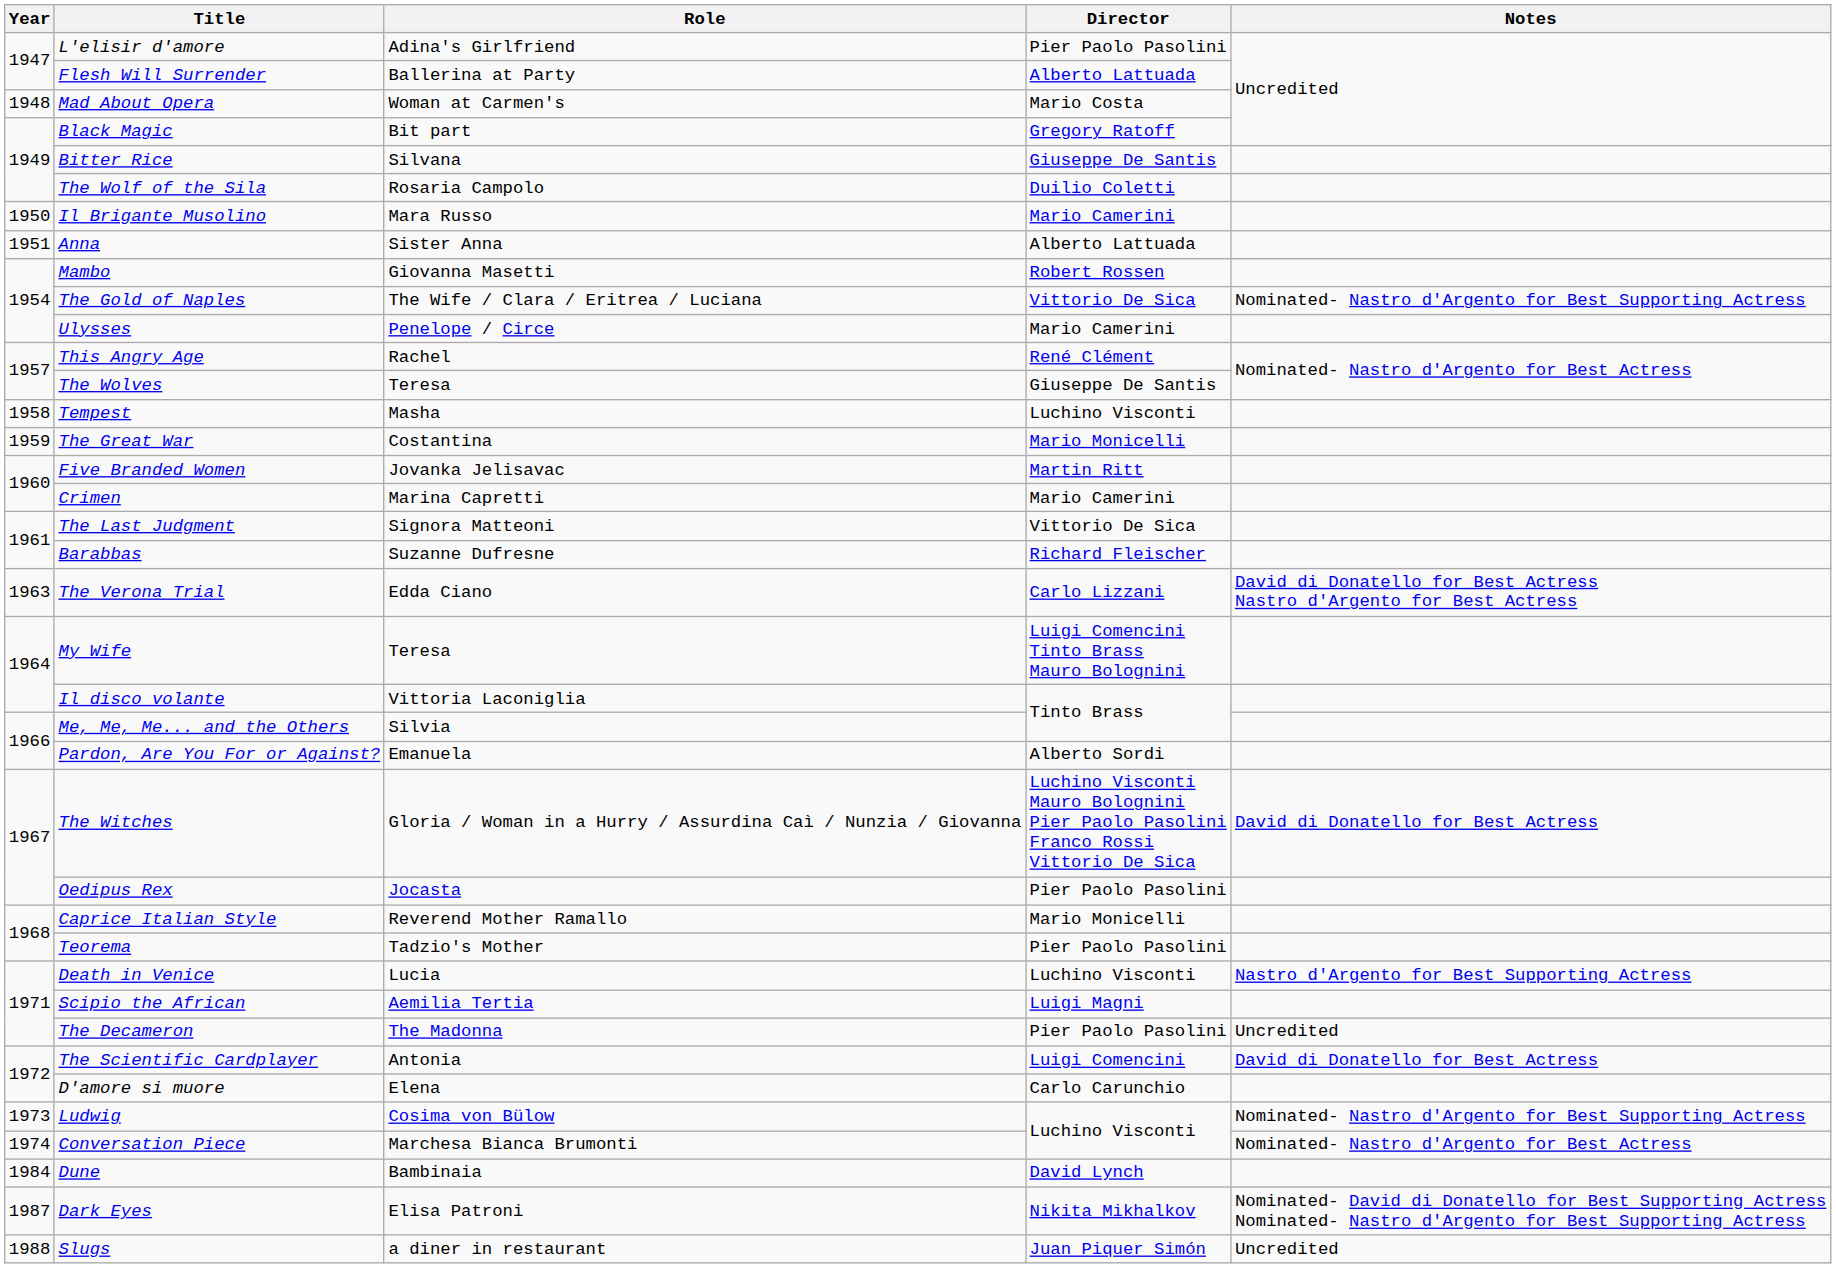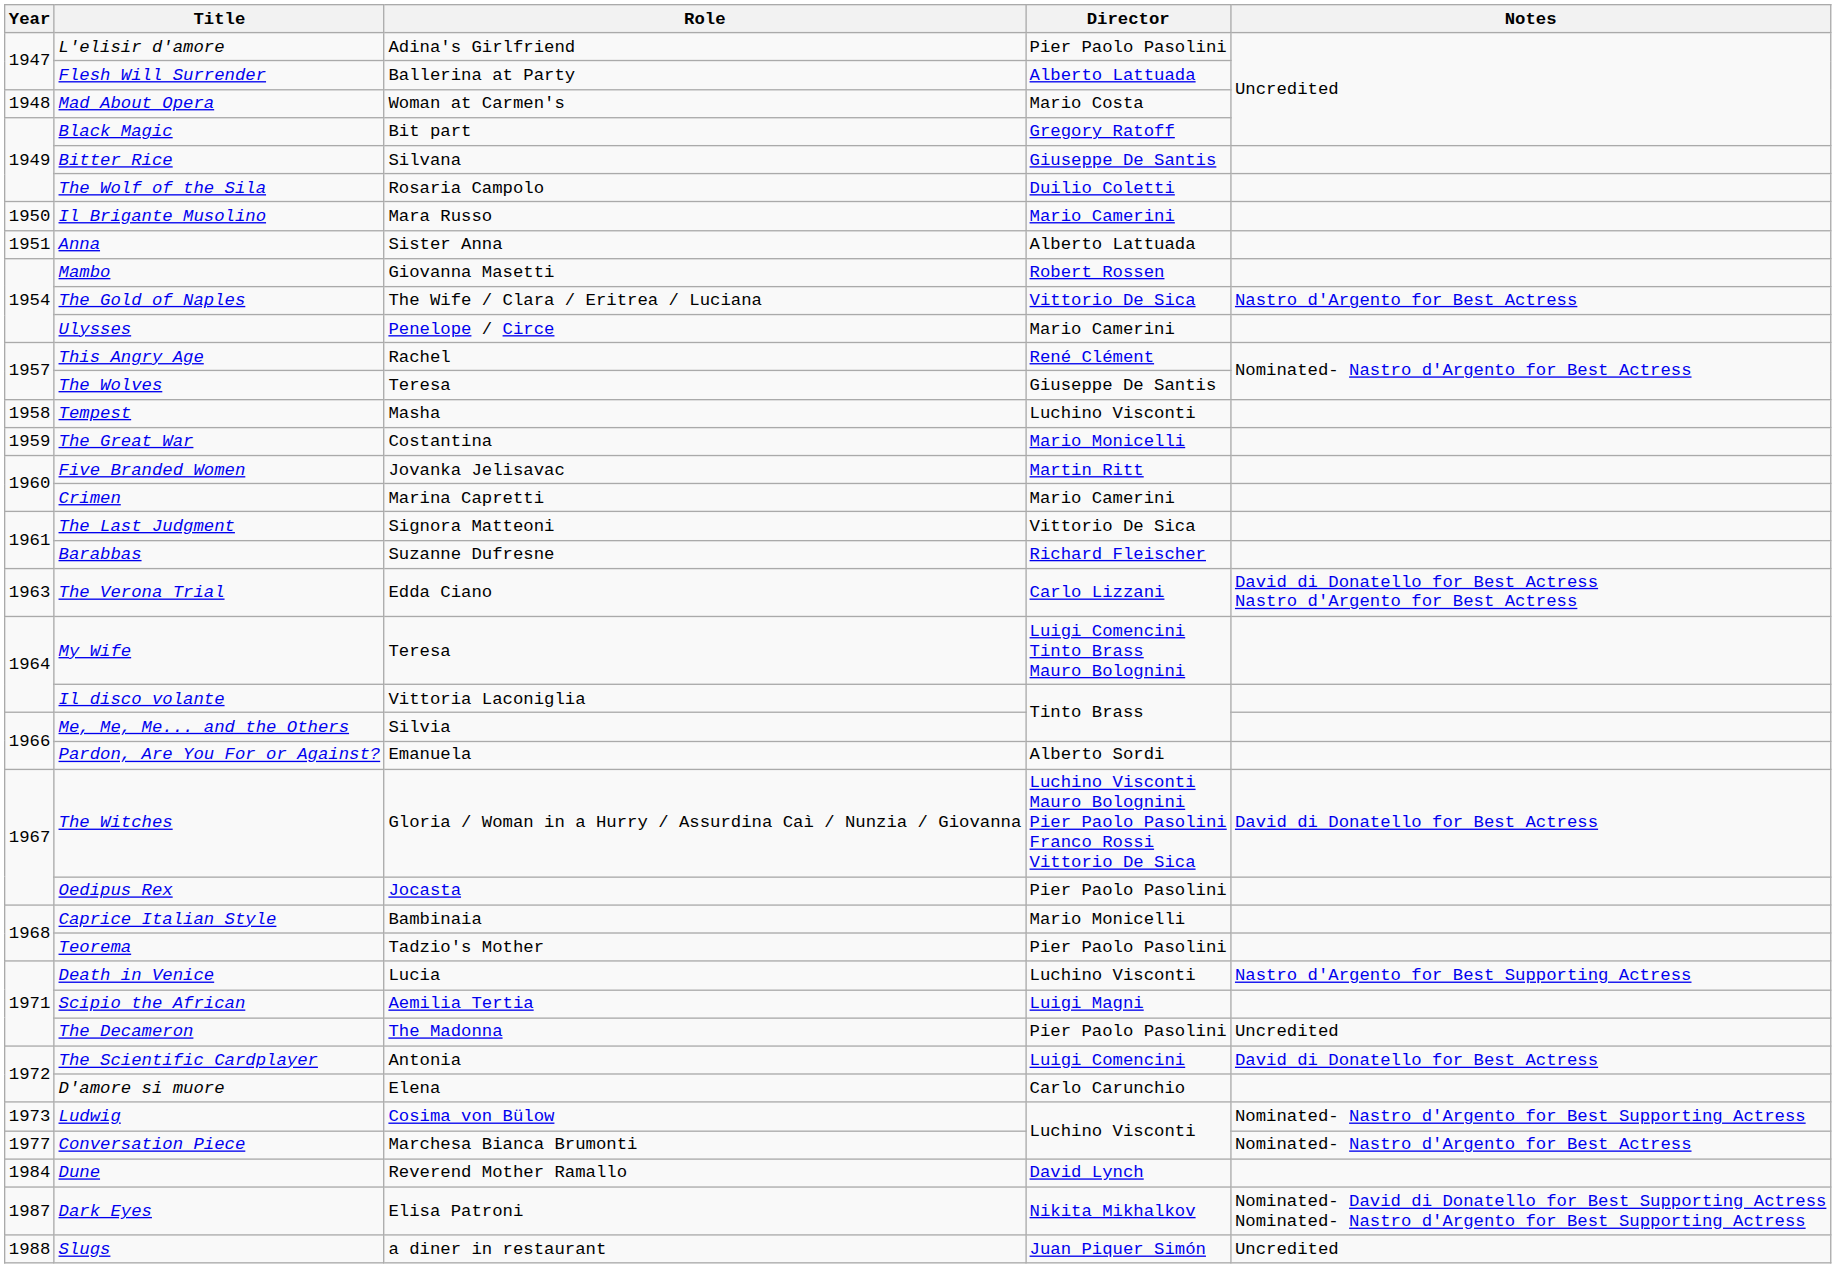 <table class="wikitable">
 <tr>
 <th>Year</th>
 <th>Title</th>
 <th>Role</th>
 <th>Director</th>
 <th>Notes</th>
 </tr>
 <tr>
 <td rowspan="2">1947</td>
 <td><em>L'elisir d'amore</em></td>
 <td>Adina's Girlfriend</td>
 <td>Pier Paolo Pasolini</td>
 <td rowspan="4">Uncredited</td>
 </tr>
 <tr>
 <td><em><a href='#'>Flesh Will Surrender</a></em></td>
 <td>Ballerina at Party</td>
 <td><a href='#'>Alberto Lattuada</a></td>
 </tr>
 <tr>
 <td>1948</td>
 <td><em><a href='#'>Mad About Opera</a></em></td>
 <td>Woman at Carmen's</td>
 <td>Mario Costa</td>
 </tr>
 <tr>
 <td rowspan="3">1949</td>
 <td><em><a href='#'>Black Magic</a></em></td>
 <td>Bit part</td>
 <td><a href='#'>Gregory Ratoff</a></td>
 </tr>
 <tr>
 <td><em><a href='#'>Bitter Rice</a></em></td>
 <td>Silvana</td>
 <td><a href='#'>Giuseppe De Santis</a></td>
 <td></td>
 </tr>
 <tr>
 <td><em><a href='#'>The Wolf of the Sila</a></em></td>
 <td>Rosaria Campolo</td>
 <td><a href='#'>Duilio Coletti</a></td>
 <td></td>
 </tr>
 <tr>
 <td>1950</td>
 <td><em><a href='#'>Il Brigante Musolino</a></em></td>
 <td>Mara Russo</td>
 <td><a href='#'>Mario Camerini</a></td>
 <td></td>
 </tr>
 <tr>
 <td>1951</td>
 <td><em><a href='#'>Anna</a></em></td>
 <td>Sister Anna</td>
 <td>Alberto Lattuada</td>
 <td></td>
 </tr>
 <tr>
 <td rowspan="3">1954</td>
 <td><em><a href='#'>Mambo</a></em></td>
 <td>Giovanna Masetti</td>
 <td><a href='#'>Robert Rossen</a></td>
 <td></td>
 </tr>
 <tr>
 <td><em><a href='#'>The Gold of Naples</a></em></td>
 <td>The Wife / Clara / Eritrea / Luciana</td>
 <td><a href='#'>Vittorio De Sica</a></td>
-<td>Nominated- <a href='#'>Nastro d'Argento for Best Supporting Actress</a></td>
+<td><a href='#'>Nastro d'Argento for Best Actress</a></td>
 </tr>
 <tr>
 <td><em><a href='#'>Ulysses</a></em></td>
 <td><a href='#'>Penelope</a> / <a href='#'>Circe</a></td>
 <td>Mario Camerini</td>
 <td></td>
 </tr>
 <tr>
 <td rowspan="2">1957</td>
 <td><em><a href='#'>This Angry Age</a></em></td>
 <td>Rachel</td>
 <td><a href='#'>René Clément</a></td>
 <td rowspan="2">Nominated- <a href='#'>Nastro d'Argento for Best Actress</a></td>
 </tr>
 <tr>
 <td><em><a href='#'>The Wolves</a></em></td>
 <td>Teresa</td>
 <td>Giuseppe De Santis</td>
 </tr>
 <tr>
 <td>1958</td>
 <td><em><a href='#'>Tempest</a></em></td>
 <td>Masha</td>
 <td>Luchino Visconti</td>
 <td></td>
 </tr>
 <tr>
 <td>1959</td>
 <td><a href='#'><em>The Great War</em></a></td>
 <td>Costantina</td>
 <td><a href='#'>Mario Monicelli</a></td>
 <td></td>
 </tr>
 <tr>
 <td rowspan="2">1960</td>
 <td><em><a href='#'>Five Branded Women</a></em></td>
 <td>Jovanka Jelisavac</td>
 <td><a href='#'>Martin Ritt</a></td>
 <td></td>
 </tr>
 <tr>
 <td><em><a href='#'>Crimen</a></em></td>
 <td>Marina Capretti</td>
 <td>Mario Camerini</td>
 <td></td>
 </tr>
 <tr>
 <td rowspan="2">1961</td>
 <td><em><a href='#'>The Last Judgment</a></em></td>
 <td>Signora Matteoni</td>
 <td>Vittorio De Sica</td>
 <td></td>
 </tr>
 <tr>
 <td><em><a href='#'>Barabbas</a></em></td>
 <td>Suzanne Dufresne</td>
 <td><a href='#'>Richard Fleischer</a></td>
 <td></td>
 </tr>
 <tr>
 <td>1963</td>
 <td><em><a href='#'>The Verona Trial</a></em></td>
 <td>Edda Ciano</td>
 <td><a href='#'>Carlo Lizzani</a></td>
 <td><a href='#'>David di Donatello for Best Actress</a><br><a href='#'>Nastro d'Argento for Best Actress</a></td>
 </tr>
 <tr>
 <td rowspan="2">1964</td>
 <td><em><a href='#'>My Wife</a></em></td>
 <td>Teresa</td>
 <td><a href='#'>Luigi Comencini</a><br><a href='#'>Tinto Brass</a><br><a href='#'>Mauro Bolognini</a></td>
 <td></td>
 </tr>
 <tr>
 <td><em><a href='#'>Il disco volante</a></em></td>
 <td>Vittoria Laconiglia</td>
 <td rowspan="2">Tinto Brass</td>
 <td></td>
 </tr>
 <tr>
 <td rowspan="2">1966</td>
 <td><em><a href='#'>Me, Me, Me... and the Others</a></em></td>
 <td>Silvia</td>
 <td></td>
 </tr>
 <tr>
 <td><em><a href='#'>Pardon, Are You For or Against?</a></em></td>
 <td>Emanuela</td>
 <td>Alberto Sordi</td>
 <td></td>
 </tr>
 <tr>
 <td rowspan="2">1967</td>
 <td><em><a href='#'>The Witches</a></em></td>
 <td>Gloria / Woman in a Hurry / Assurdina Caì / Nunzia / Giovanna</td>
 <td><a href='#'>Luchino Visconti</a><br><a href='#'>Mauro Bolognini</a><br><a href='#'>Pier Paolo Pasolini</a><br><a href='#'>Franco Rossi</a><br><a href='#'>Vittorio De Sica</a></td>
 <td><a href='#'>David di Donatello for Best Actress</a></td>
 </tr>
 <tr>
 <td><a href='#'><em>Oedipus Rex</em></a></td>
 <td><a href='#'>Jocasta</a></td>
 <td>Pier Paolo Pasolini</td>
 <td></td>
 </tr>
 <tr>
 <td rowspan="2">1968</td>
 <td><em><a href='#'>Caprice Italian Style</a></em></td>
-<td>Reverend Mother Ramallo</td>
+<td>Bambinaia</td>
 <td>Mario Monicelli</td>
 <td></td>
 </tr>
 <tr>
 <td><em><a href='#'>Teorema</a></em></td>
 <td>Tadzio's Mother</td>
 <td>Pier Paolo Pasolini</td>
 <td></td>
 </tr>
 <tr>
 <td rowspan="3">1971</td>
 <td><a href='#'><em>Death in Venice</em></a></td>
 <td>Lucia</td>
 <td>Luchino Visconti</td>
 <td><a href='#'>Nastro d'Argento for Best Supporting Actress</a></td>
 </tr>
 <tr>
 <td><em><a href='#'>Scipio the African</a></em></td>
 <td><a href='#'>Aemilia Tertia</a></td>
 <td><a href='#'>Luigi Magni</a></td>
 <td></td>
 </tr>
 <tr>
 <td><em><a href='#'>The Decameron</a></em></td>
 <td><a href='#'>The Madonna</a></td>
 <td>Pier Paolo Pasolini</td>
 <td>Uncredited</td>
 </tr>
 <tr>
 <td rowspan="2">1972</td>
 <td><em><a href='#'>The Scientific Cardplayer</a></em></td>
 <td>Antonia</td>
 <td><a href='#'>Luigi Comencini</a></td>
 <td><a href='#'>David di Donatello for Best Actress</a></td>
 </tr>
 <tr>
 <td><em>D'amore si muore</em></td>
 <td>Elena</td>
 <td>Carlo Carunchio</td>
 <td></td>
 </tr>
 <tr>
 <td>1973</td>
 <td><em><a href='#'>Ludwig</a></em></td>
 <td><a href='#'>Cosima von Bülow</a></td>
 <td rowspan="2">Luchino Visconti</td>
 <td>Nominated- <a href='#'>Nastro d'Argento for Best Supporting Actress</a></td>
 </tr>
 <tr>
-<td>1974</td>
+<td>1977</td>
 <td><a href='#'><em>Conversation Piece</em></a></td>
 <td>Marchesa Bianca Brumonti</td>
 <td>Nominated- <a href='#'>Nastro d'Argento for Best Actress</a></td>
 </tr>
 <tr>
 <td>1984</td>
 <td><em><a href='#'>Dune</a></em></td>
-<td>Bambinaia</td>
+<td>Reverend Mother Ramallo</td>
 <td><a href='#'>David Lynch</a></td>
 <td></td>
 </tr>
 <tr>
 <td>1987</td>
 <td><a href='#'><em>Dark Eyes</em></a></td>
 <td>Elisa Patroni</td>
 <td><a href='#'>Nikita Mikhalkov</a></td>
 <td>Nominated- <a href='#'>David di Donatello for Best Supporting Actress</a><br>Nominated- <a href='#'>Nastro d'Argento for Best Supporting Actress</a></td>
 </tr>
 <tr>
 <td>1988</td>
 <td><a href='#'><em>Slugs</em></a></td>
 <td>a diner in restaurant</td>
 <td><a href='#'>Juan Piquer Simón</a></td>
 <td>Uncredited</td>
 </tr>
 </table>
